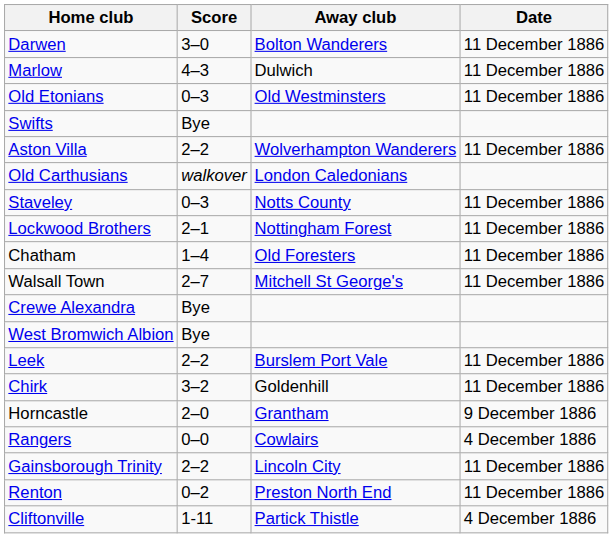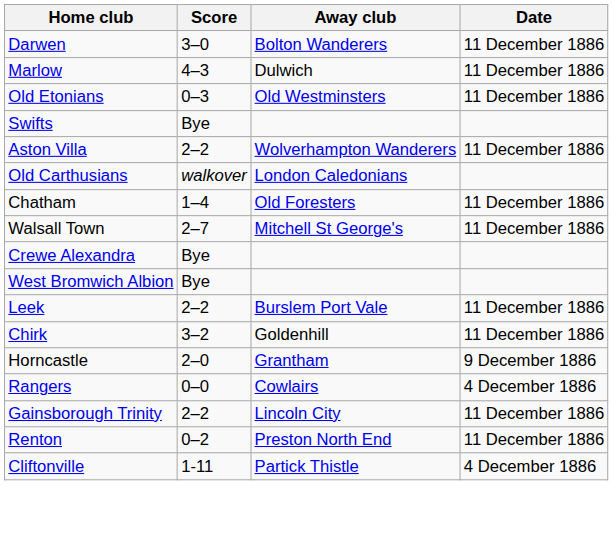 <table class="wikitable">
 <tr>
 <th>Home club</th>
 <th>Score</th>
 <th>Away club</th>
 <th>Date</th>
 </tr>
 <tr>
 <td><a href='#'>Darwen</a></td>
 <td>3–0</td>
 <td><a href='#'>Bolton Wanderers</a></td>
 <td>11 December 1886</td>
 </tr>
 <tr>
 <td><a href='#'>Marlow</a></td>
 <td>4–3</td>
 <td>Dulwich</td>
 <td>11 December 1886</td>
 </tr>
 <tr>
 <td><a href='#'>Old Etonians</a></td>
 <td>0–3</td>
 <td><a href='#'>Old Westminsters</a></td>
 <td>11 December 1886</td>
 </tr>
 <tr>
 <td><a href='#'>Swifts</a></td>
 <td>Bye</td>
 <td></td>
 <td></td>
 </tr>
 <tr>
 <td><a href='#'>Aston Villa</a></td>
 <td>2–2</td>
 <td><a href='#'>Wolverhampton Wanderers</a></td>
 <td>11 December 1886</td>
 </tr>
 <tr>
 <td><a href='#'>Old Carthusians</a></td>
 <td><em>walkover</em></td>
 <td><a href='#'>London Caledonians</a></td>
 <td></td>
-</tr>
-<tr>
-<td><a href='#'>Staveley</a></td>
-<td>0–3</td>
-<td><a href='#'>Notts County</a></td>
-<td>11 December 1886</td>
-</tr>
-<tr>
-<td><a href='#'>Lockwood Brothers</a></td>
-<td>2–1</td>
-<td><a href='#'>Nottingham Forest</a></td>
-<td>11 December 1886</td>
 </tr>
 <tr>
 <td>Chatham</td>
 <td>1–4</td>
 <td><a href='#'>Old Foresters</a></td>
 <td>11 December 1886</td>
 </tr>
 <tr>
 <td>Walsall Town</td>
 <td>2–7</td>
 <td><a href='#'>Mitchell St George's</a></td>
 <td>11 December 1886</td>
 </tr>
 <tr>
 <td><a href='#'>Crewe Alexandra</a></td>
 <td>Bye</td>
 <td></td>
 <td></td>
 </tr>
 <tr>
 <td><a href='#'>West Bromwich Albion</a></td>
 <td>Bye</td>
 <td></td>
 <td></td>
 </tr>
 <tr>
 <td><a href='#'>Leek</a></td>
 <td>2–2</td>
 <td><a href='#'>Burslem Port Vale</a></td>
 <td>11 December 1886</td>
 </tr>
 <tr>
 <td><a href='#'>Chirk</a> </td>
 <td>3–2</td>
 <td>Goldenhill</td>
 <td>11 December 1886</td>
 </tr>
 <tr>
 <td>Horncastle</td>
 <td>2–0</td>
 <td><a href='#'>Grantham</a></td>
 <td>9 December 1886</td>
 </tr>
 <tr>
 <td><a href='#'>Rangers</a> </td>
 <td>0–0</td>
 <td><a href='#'>Cowlairs</a> </td>
 <td>4 December 1886</td>
 </tr>
 <tr>
 <td><a href='#'>Gainsborough Trinity</a></td>
 <td>2–2</td>
 <td><a href='#'>Lincoln City</a></td>
 <td>11 December 1886</td>
 </tr>
 <tr>
 <td><a href='#'>Renton</a> </td>
 <td>0–2</td>
 <td><a href='#'>Preston North End</a></td>
 <td>11 December 1886</td>
 </tr>
 <tr>
 <td><a href='#'>Cliftonville</a> </td>
 <td>1-11</td>
 <td><a href='#'>Partick Thistle</a> </td>
 <td>4 December 1886</td>
 </tr>
 </table>
